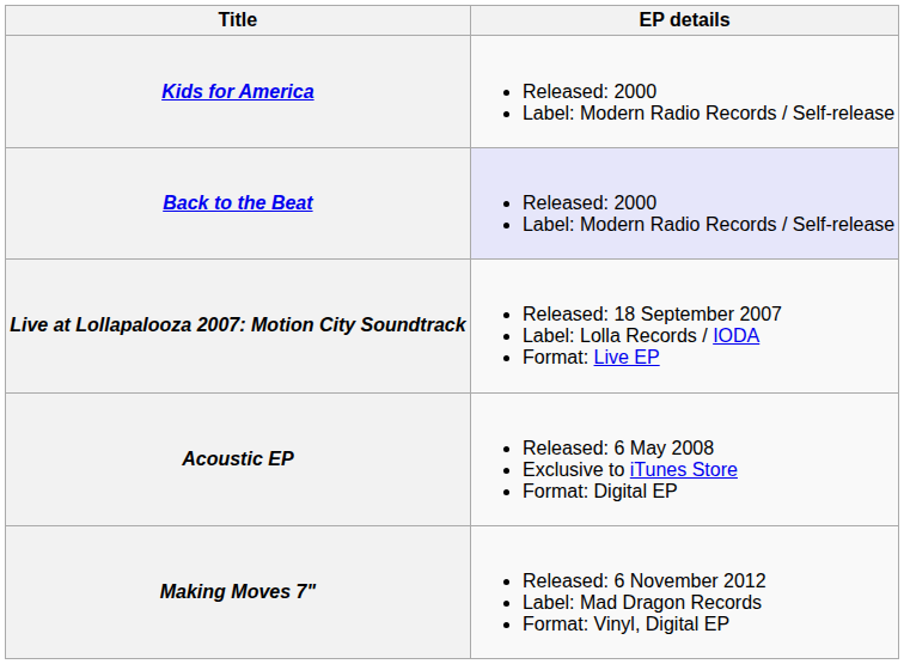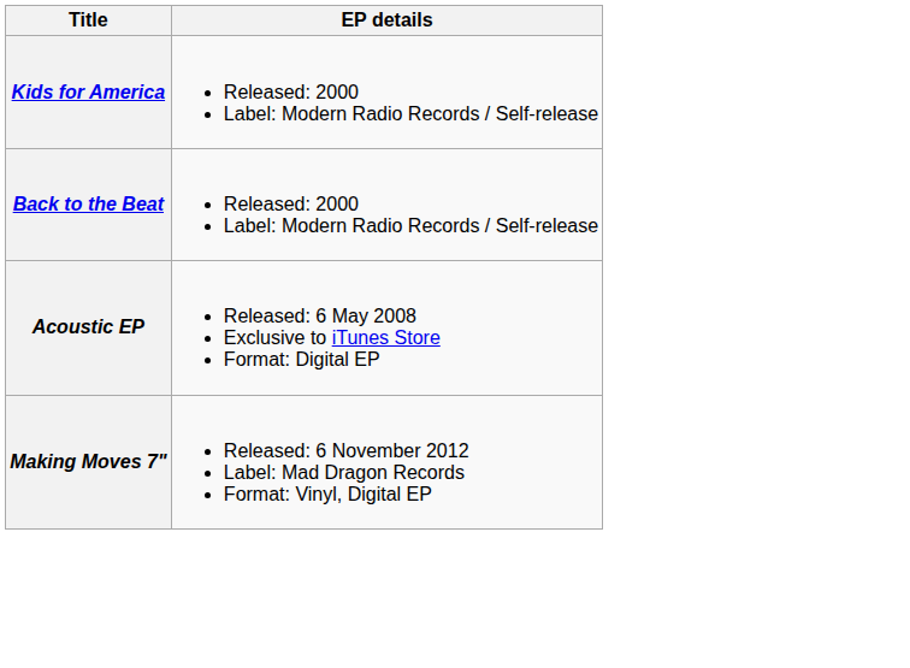 <table class="wikitable plainrowheaders">
 <tr>
 <th>Title</th>
 <th>EP details</th>
 </tr>
 <tr>
 <th scope="row"><em><a href='#'>Kids for America</a></em></th>
 <td><br><ul><li>Released: 2000</li><li>Label: Modern Radio Records / Self-release</li></ul></td>
 </tr>
 <tr>
 <th scope="row"><a href='#'><em>Back to the Beat</em></a></th>
-<td style="background: lavender;"><br><ul><li>Released: 2000</li><li>Label: Modern Radio Records / Self-release</li></ul></td>
-</tr>
-<tr>
-<th scope="row"><em>Live at Lollapalooza 2007: Motion City Soundtrack</em></th>
-<td><br><ul><li>Released: 18 September 2007</li><li>Label: Lolla Records / <a href='#'>IODA</a></li><li>Format: <a href='#'>Live EP</a></li></ul></td>
+<td><br><ul><li>Released: 2000</li><li>Label: Modern Radio Records / Self-release</li></ul></td>
 </tr>
 <tr>
 <th scope="row"><em>Acoustic EP</em></th>
 <td><br><ul><li>Released: 6 May 2008</li><li>Exclusive to <a href='#'>iTunes Store</a></li><li>Format: Digital EP</li></ul></td>
 </tr>
 <tr>
 <th scope="row"><em>Making Moves 7"</em></th>
 <td><br><ul><li>Released: 6 November 2012</li><li>Label: Mad Dragon Records</li><li>Format: Vinyl, Digital EP</li></ul></td>
 </tr>
 </table>
